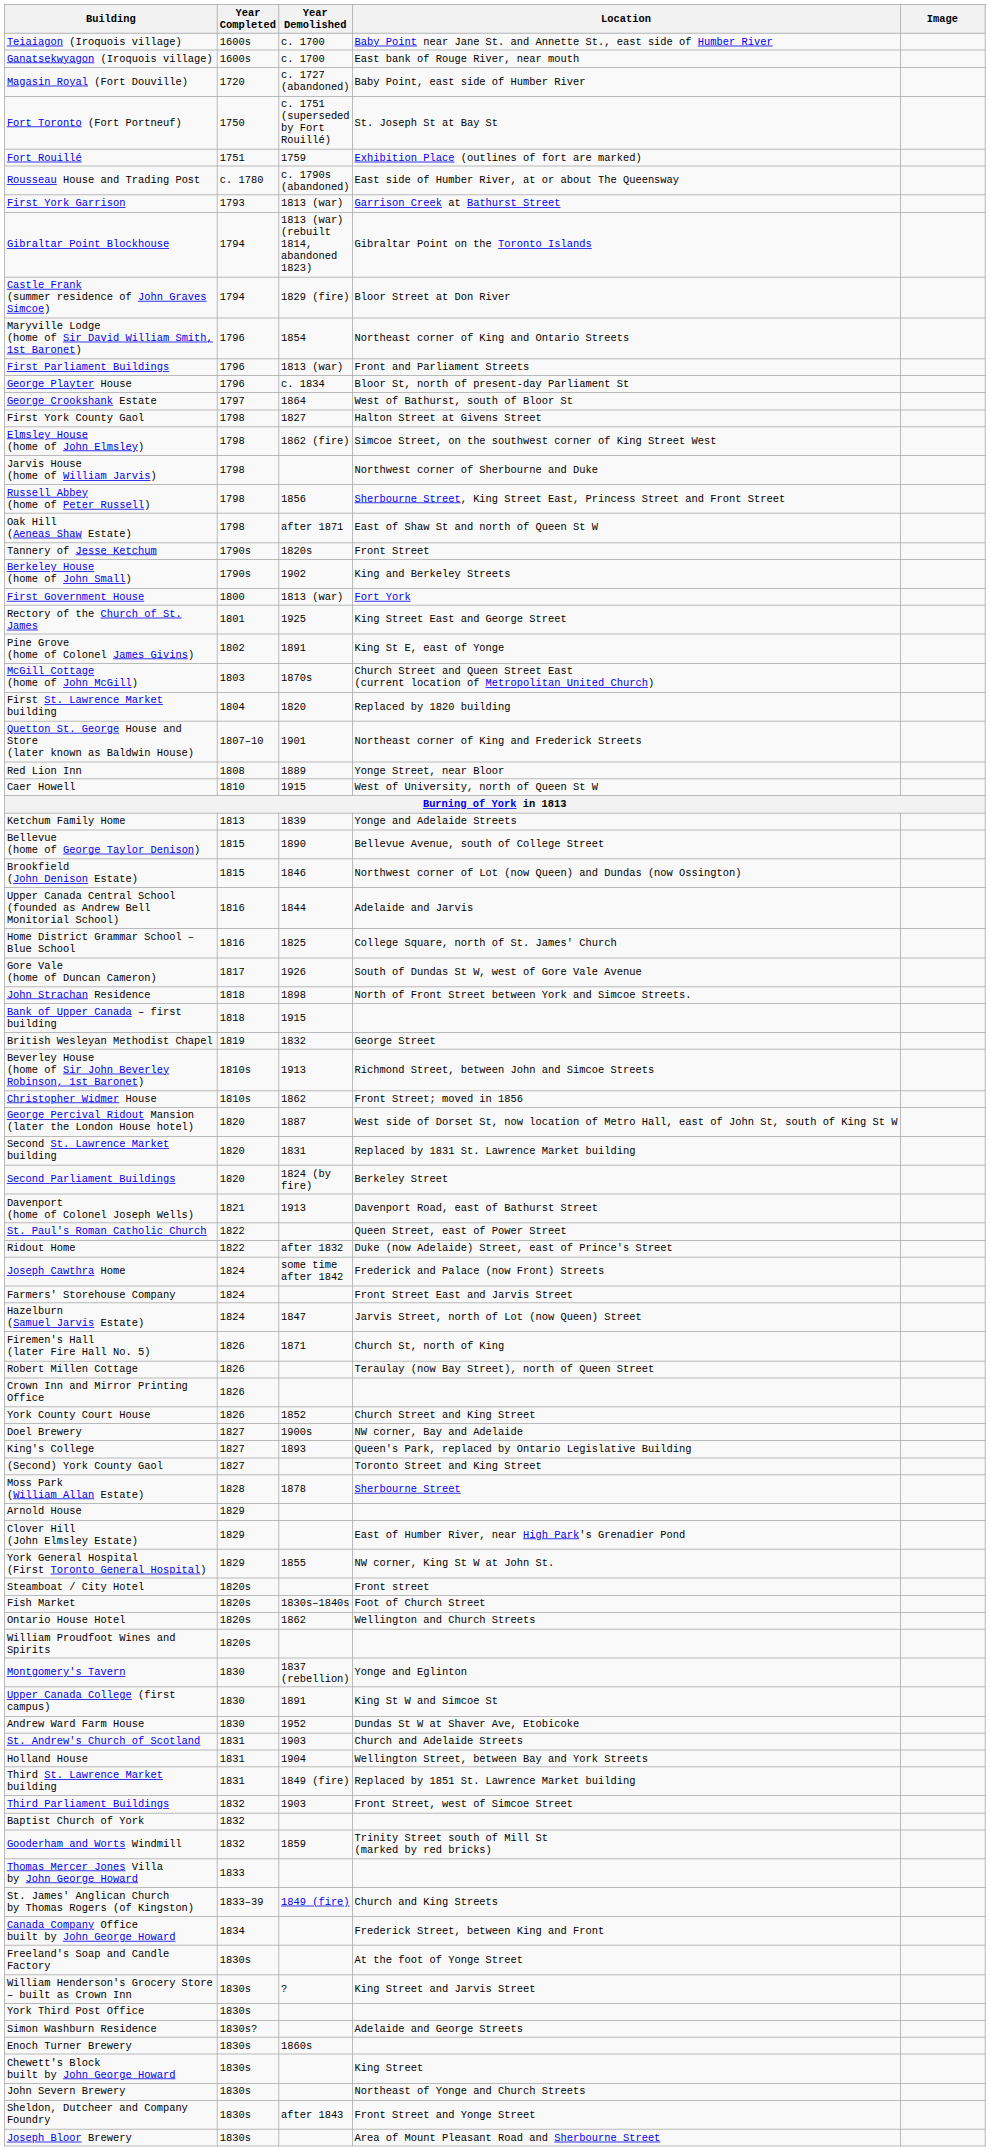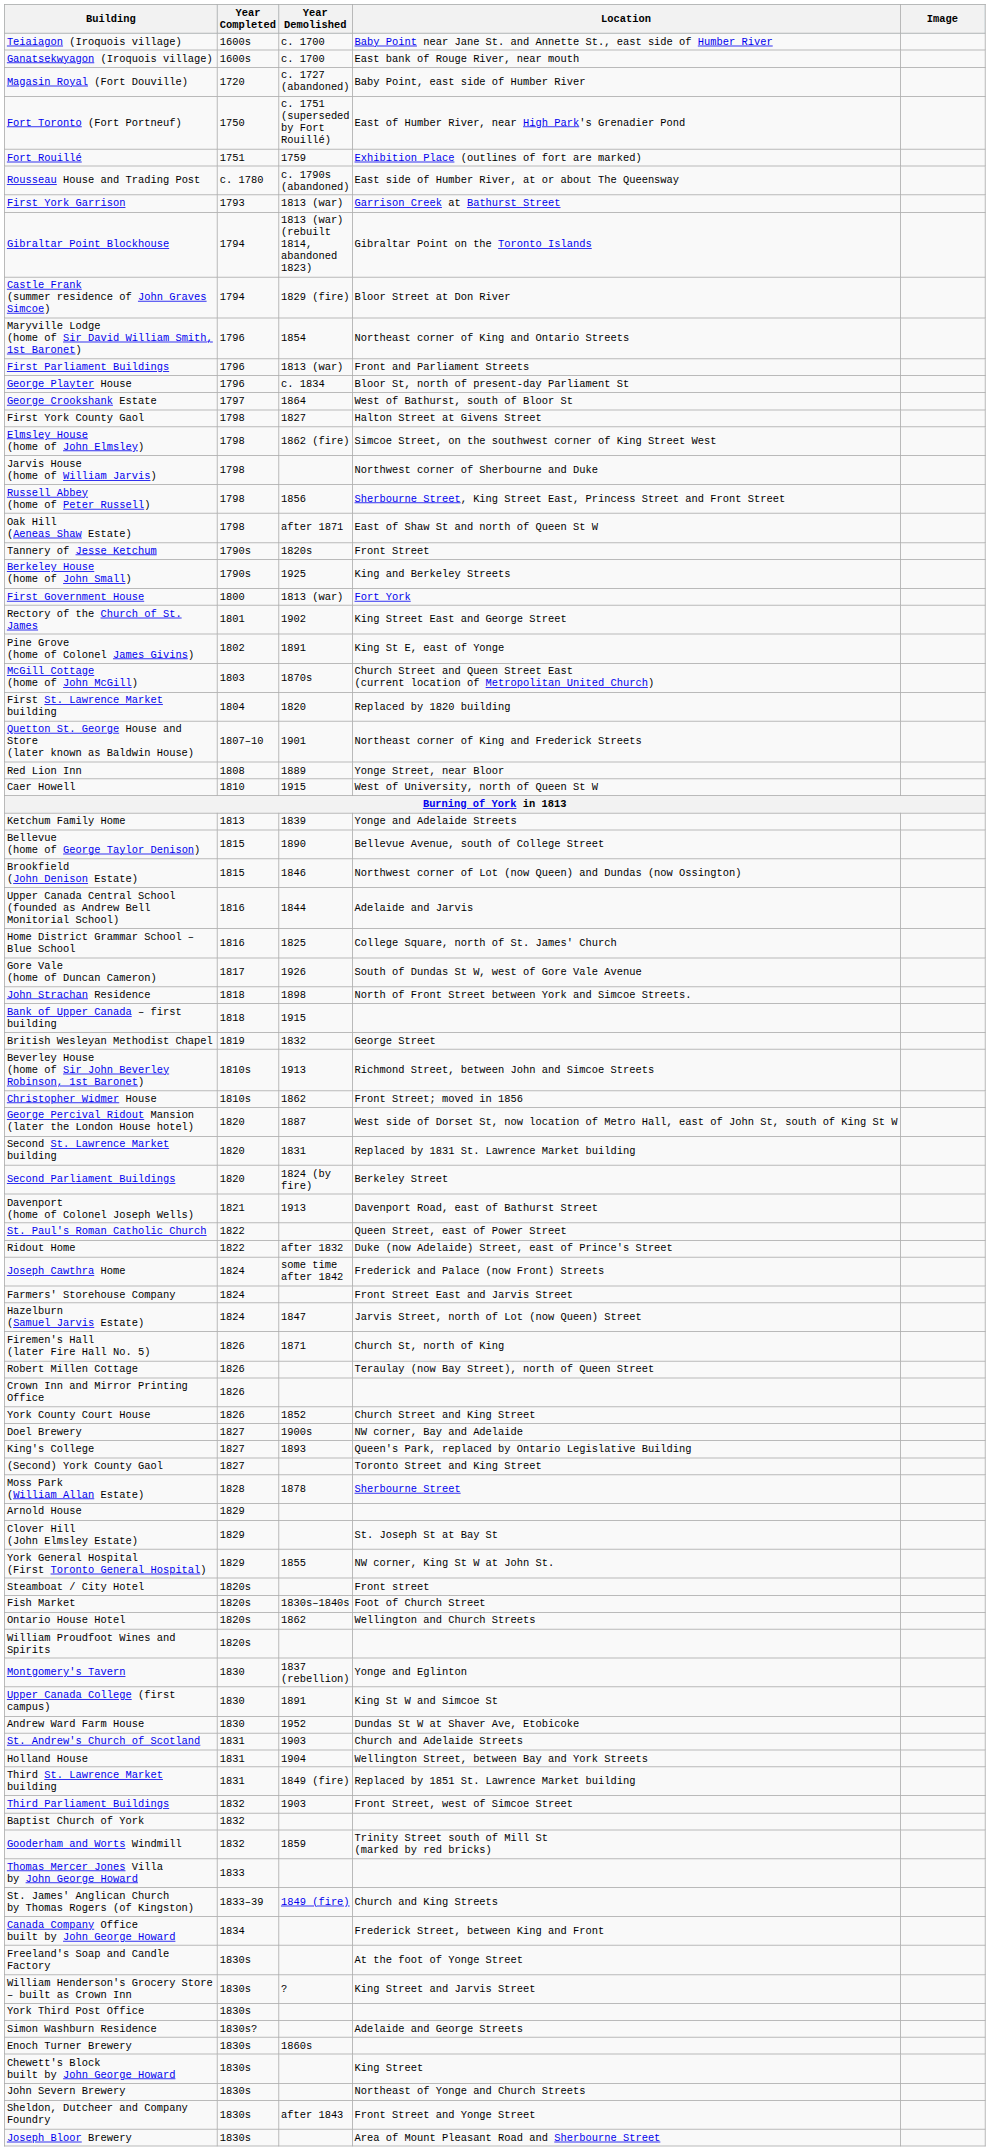 <table class="wikitable sortable">
 <tr style="background:lightblue;">
 <th style="width:20em">Building</th>
 <th style="width:5em">Year<br>Completed</th>
 <th style="width:5em">Year<br> Demolished</th>
 <th>Location</th>
 <th style="width:100px">Image</th>
 </tr>
 <tr>
 <td><a href='#'>Teiaiagon</a> (Iroquois village)</td>
 <td>1600s</td>
 <td>c. 1700</td>
 <td><a href='#'>Baby Point</a> near Jane St. and Annette St., east side of <a href='#'>Humber River</a></td>
 <td></td>
 </tr>
 <tr>
 <td><a href='#'>Ganatsekwyagon</a> (Iroquois village)</td>
 <td>1600s</td>
 <td>c. 1700</td>
 <td>East bank of Rouge River, near mouth</td>
 <td></td>
 </tr>
 <tr>
 <td><a href='#'>Magasin Royal</a> (Fort Douville)</td>
 <td>1720</td>
 <td>c. 1727 (abandoned)</td>
 <td>Baby Point, east side of Humber River</td>
 <td></td>
 </tr>
 <tr>
 <td><a href='#'>Fort Toronto</a> (Fort Portneuf)</td>
 <td>1750</td>
 <td>c. 1751 (superseded by Fort Rouillé)</td>
-<td>St. Joseph St at Bay St</td>
+<td>East of Humber River, near <a href='#'>High Park</a>'s Grenadier Pond</td>
 <td></td>
 </tr>
 <tr>
 <td><a href='#'>Fort Rouillé</a></td>
 <td>1751</td>
 <td>1759</td>
 <td><a href='#'>Exhibition Place</a> (outlines of fort are marked)</td>
 <td></td>
 </tr>
 <tr>
 <td><a href='#'>Rousseau</a> House and Trading Post</td>
 <td>c. 1780</td>
 <td>c. 1790s (abandoned)</td>
 <td>East side of Humber River, at or about The Queensway</td>
 <td></td>
 </tr>
 <tr>
 <td><a href='#'>First York Garrison</a></td>
 <td>1793</td>
 <td>1813 (war)</td>
 <td><a href='#'>Garrison Creek</a> at <a href='#'>Bathurst Street</a></td>
 <td></td>
 </tr>
 <tr>
 <td><a href='#'>Gibraltar Point Blockhouse</a></td>
 <td>1794</td>
 <td>1813 (war)<br>(rebuilt 1814, abandoned 1823)</td>
 <td>Gibraltar Point on the <a href='#'>Toronto Islands</a></td>
 <td></td>
 </tr>
 <tr>
 <td><a href='#'>Castle Frank</a><br>(summer residence of <a href='#'>John Graves Simcoe</a>)</td>
 <td>1794</td>
 <td>1829 (fire)</td>
 <td>Bloor Street at Don River</td>
 <td></td>
 </tr>
 <tr>
 <td>Maryville Lodge<br>(home of <a href='#'>Sir David William Smith, 1st Baronet</a>)</td>
 <td>1796</td>
 <td>1854</td>
 <td>Northeast corner of King and Ontario Streets</td>
 <td></td>
 </tr>
 <tr>
 <td><a href='#'>First Parliament Buildings</a></td>
 <td>1796</td>
 <td>1813 (war)</td>
 <td>Front and Parliament Streets</td>
 <td></td>
 </tr>
 <tr>
 <td><a href='#'>George Playter</a> House</td>
 <td>1796</td>
 <td>c. 1834</td>
 <td>Bloor St, north of present-day Parliament St</td>
 <td></td>
 </tr>
 <tr>
 <td><a href='#'>George Crookshank</a> Estate</td>
 <td>1797</td>
 <td>1864</td>
 <td>West of Bathurst, south of Bloor St</td>
 <td></td>
 </tr>
 <tr>
 <td>First York County Gaol</td>
 <td>1798</td>
 <td>1827</td>
 <td>Halton Street at Givens Street</td>
 <td></td>
 </tr>
 <tr>
 <td><a href='#'>Elmsley House</a><br>(home of <a href='#'>John Elmsley</a>)</td>
 <td>1798</td>
 <td>1862 (fire)</td>
 <td>Simcoe Street, on the southwest corner of King Street West</td>
 <td></td>
 </tr>
 <tr>
 <td>Jarvis House<br>(home of <a href='#'>William Jarvis</a>)</td>
 <td>1798</td>
 <td></td>
 <td>Northwest corner of Sherbourne and Duke</td>
 <td></td>
 </tr>
 <tr>
 <td><a href='#'>Russell Abbey</a><br>(home of <a href='#'>Peter Russell</a>)</td>
 <td>1798</td>
 <td>1856</td>
 <td><a href='#'>Sherbourne Street</a>, King Street East, Princess Street and Front Street</td>
 <td></td>
 </tr>
 <tr>
 <td>Oak Hill<br>(<a href='#'>Aeneas Shaw</a> Estate)</td>
 <td>1798</td>
 <td>after 1871</td>
 <td>East of Shaw St and north of Queen St W</td>
 <td></td>
 </tr>
 <tr>
 <td>Tannery of <a href='#'>Jesse Ketchum</a></td>
 <td>1790s</td>
 <td>1820s</td>
 <td>Front Street</td>
 <td></td>
 </tr>
 <tr>
 <td><a href='#'>Berkeley House</a><br>(home of <a href='#'>John Small</a>)</td>
 <td>1790s</td>
-<td>1902</td>
+<td>1925</td>
 <td>King and Berkeley Streets</td>
 <td></td>
 </tr>
 <tr>
 <td><a href='#'>First Government House</a></td>
 <td>1800</td>
 <td>1813 (war)</td>
 <td><a href='#'>Fort York</a></td>
 <td></td>
 </tr>
 <tr>
 <td>Rectory of the <a href='#'>Church of St. James</a></td>
 <td>1801</td>
-<td>1925</td>
+<td>1902</td>
 <td>King Street East and George Street</td>
 <td></td>
 </tr>
 <tr>
 <td>Pine Grove<br>(home of Colonel <a href='#'>James Givins</a>)</td>
 <td>1802</td>
 <td>1891</td>
 <td>King St E, east of Yonge</td>
 <td></td>
 </tr>
 <tr>
 <td><a href='#'>McGill Cottage</a><br>(home of <a href='#'>John McGill</a>)</td>
 <td>1803</td>
 <td>1870s</td>
 <td>Church Street and Queen Street East<br>(current location of <a href='#'>Metropolitan United Church</a>)</td>
 <td></td>
 </tr>
 <tr>
 <td>First <a href='#'>St. Lawrence Market</a> building</td>
 <td>1804</td>
 <td>1820</td>
 <td>Replaced by 1820 building</td>
 <td></td>
 </tr>
 <tr>
 <td><a href='#'>Quetton St. George</a> House and Store<br>(later known as Baldwin House)</td>
 <td>1807–10</td>
 <td>1901</td>
 <td>Northeast corner of King and Frederick Streets</td>
 <td></td>
 </tr>
 <tr>
 <td>Red Lion Inn</td>
 <td>1808</td>
 <td>1889</td>
 <td>Yonge Street, near Bloor</td>
 <td></td>
 </tr>
 <tr>
 <td>Caer Howell</td>
 <td>1810</td>
 <td>1915</td>
 <td>West of University, north of Queen St W</td>
 <td></td>
 </tr>
 <tr>
 <th colspan="5"><a href='#'>Burning of York</a> in 1813</th>
 </tr>
 <tr>
 <td>Ketchum Family Home</td>
 <td>1813</td>
 <td>1839</td>
 <td>Yonge and Adelaide Streets</td>
 <td></td>
 </tr>
 <tr>
 <td>Bellevue<br>(home of <a href='#'>George Taylor Denison</a>)</td>
 <td>1815</td>
 <td>1890</td>
 <td>Bellevue Avenue, south of College Street</td>
 <td></td>
 </tr>
 <tr>
 <td>Brookfield<br>(<a href='#'>John Denison</a> Estate)</td>
 <td>1815</td>
 <td>1846</td>
 <td>Northwest corner of Lot (now Queen) and Dundas (now Ossington)</td>
 <td></td>
 </tr>
 <tr>
 <td>Upper Canada Central School (founded as Andrew Bell Monitorial School)</td>
 <td>1816</td>
 <td>1844</td>
 <td>Adelaide and Jarvis</td>
 <td></td>
 </tr>
 <tr>
 <td>Home District Grammar School – Blue School</td>
 <td>1816</td>
 <td>1825</td>
 <td>College Square, north of St. James' Church</td>
 <td></td>
 </tr>
 <tr>
 <td>Gore Vale<br>(home of Duncan Cameron)</td>
 <td>1817</td>
 <td>1926</td>
 <td>South of Dundas St W, west of Gore Vale Avenue</td>
 <td></td>
 </tr>
 <tr>
 <td><a href='#'>John Strachan</a> Residence</td>
 <td>1818</td>
 <td>1898</td>
 <td>North of Front Street between York and Simcoe Streets.</td>
 <td></td>
 </tr>
 <tr>
 <td><a href='#'>Bank of Upper Canada</a> – first building</td>
 <td>1818</td>
 <td>1915</td>
 <td></td>
 <td></td>
 </tr>
 <tr>
 <td>British Wesleyan Methodist Chapel</td>
 <td>1819</td>
 <td>1832</td>
 <td>George Street</td>
 <td></td>
 </tr>
 <tr>
 <td>Beverley House<br>(home of <a href='#'>Sir John Beverley Robinson, 1st Baronet</a>)</td>
 <td>1810s</td>
 <td>1913</td>
 <td>Richmond Street, between John and Simcoe Streets</td>
 <td></td>
 </tr>
 <tr>
 <td><a href='#'>Christopher Widmer</a> House</td>
 <td>1810s</td>
 <td>1862</td>
 <td>Front Street; moved in 1856</td>
 <td></td>
 </tr>
 <tr>
 <td><a href='#'>George Percival Ridout</a> Mansion<br>(later the London House hotel)</td>
 <td>1820</td>
 <td>1887</td>
 <td>West side of Dorset St, now location of Metro Hall, east of John St, south of King St W</td>
 <td></td>
 </tr>
 <tr>
 <td>Second <a href='#'>St. Lawrence Market</a> building</td>
 <td>1820</td>
 <td>1831</td>
 <td>Replaced by 1831 St. Lawrence Market building</td>
 <td></td>
 </tr>
 <tr>
 <td><a href='#'>Second Parliament Buildings</a></td>
 <td>1820</td>
 <td>1824 (by fire)</td>
 <td>Berkeley Street</td>
 <td></td>
 </tr>
 <tr>
 <td>Davenport<br>(home of Colonel Joseph Wells)</td>
 <td>1821</td>
 <td>1913</td>
 <td>Davenport Road, east of Bathurst Street</td>
 <td></td>
 </tr>
 <tr>
 <td><a href='#'>St. Paul's Roman Catholic Church</a></td>
 <td>1822</td>
 <td></td>
 <td>Queen Street, east of Power Street</td>
 <td></td>
 </tr>
 <tr>
 <td>Ridout Home</td>
 <td>1822</td>
 <td>after 1832</td>
 <td>Duke (now Adelaide) Street, east of Prince's Street</td>
 <td></td>
 </tr>
 <tr>
 <td><a href='#'>Joseph Cawthra</a> Home</td>
 <td>1824</td>
 <td>some time after 1842</td>
 <td>Frederick and Palace (now Front) Streets</td>
 <td></td>
 </tr>
 <tr>
 <td>Farmers' Storehouse Company</td>
 <td>1824</td>
 <td></td>
 <td>Front Street East and Jarvis Street</td>
 <td></td>
 </tr>
 <tr>
 <td>Hazelburn<br>(<a href='#'>Samuel Jarvis</a> Estate)</td>
 <td>1824</td>
 <td>1847</td>
 <td>Jarvis Street, north of Lot (now Queen) Street</td>
 <td></td>
 </tr>
 <tr>
 <td>Firemen's Hall<br>(later Fire Hall No. 5)</td>
 <td>1826</td>
 <td>1871</td>
 <td>Church St, north of King</td>
 <td></td>
 </tr>
 <tr>
 <td>Robert Millen Cottage</td>
 <td>1826</td>
 <td></td>
 <td>Teraulay (now Bay Street), north of Queen Street</td>
 <td></td>
 </tr>
 <tr>
 <td>Crown Inn and Mirror Printing Office</td>
 <td>1826</td>
 <td></td>
 <td></td>
 <td></td>
 </tr>
 <tr>
 <td>York County Court House</td>
 <td>1826</td>
 <td>1852</td>
 <td>Church Street and King Street</td>
 <td></td>
 </tr>
 <tr>
 <td>Doel Brewery</td>
 <td>1827</td>
 <td>1900s</td>
 <td>NW corner, Bay and Adelaide</td>
 <td></td>
 </tr>
 <tr>
 <td>King's College</td>
 <td>1827</td>
 <td>1893</td>
 <td>Queen's Park, replaced by Ontario Legislative Building</td>
 <td></td>
 </tr>
 <tr>
 <td>(Second) York County Gaol</td>
 <td>1827</td>
 <td></td>
 <td>Toronto Street and King Street</td>
 <td></td>
 </tr>
 <tr>
 <td>Moss Park<br>(<a href='#'>William Allan</a> Estate)</td>
 <td>1828</td>
 <td>1878</td>
 <td><a href='#'>Sherbourne Street</a></td>
 <td></td>
 </tr>
 <tr>
 <td>Arnold House</td>
 <td>1829</td>
 <td></td>
 <td></td>
 <td></td>
 </tr>
 <tr>
 <td>Clover Hill<br>(John Elmsley Estate)</td>
 <td>1829</td>
 <td></td>
-<td>East of Humber River, near <a href='#'>High Park</a>'s Grenadier Pond</td>
+<td>St. Joseph St at Bay St</td>
 <td></td>
 </tr>
 <tr>
 <td>York General Hospital<br>(First <a href='#'>Toronto General Hospital</a>)</td>
 <td>1829</td>
 <td>1855</td>
 <td>NW corner, King St W at John St.</td>
 <td></td>
 </tr>
 <tr>
 <td>Steamboat / City Hotel</td>
 <td>1820s</td>
 <td></td>
 <td>Front street</td>
 <td></td>
 </tr>
 <tr>
 <td>Fish Market</td>
 <td>1820s</td>
 <td>1830s–1840s</td>
 <td>Foot of Church Street</td>
 <td></td>
 </tr>
 <tr>
 <td>Ontario House Hotel</td>
 <td>1820s</td>
 <td>1862</td>
 <td>Wellington and Church Streets</td>
 <td></td>
 </tr>
 <tr>
 <td>William Proudfoot Wines and Spirits</td>
 <td>1820s</td>
 <td></td>
 <td></td>
 <td></td>
 </tr>
 <tr>
 <td><a href='#'>Montgomery's Tavern</a></td>
 <td>1830</td>
 <td>1837 (rebellion)</td>
 <td>Yonge and Eglinton</td>
 <td></td>
 </tr>
 <tr>
 <td><a href='#'>Upper Canada College</a> (first campus)</td>
 <td>1830</td>
 <td>1891</td>
 <td>King St W and Simcoe St</td>
 <td></td>
 </tr>
 <tr>
 <td>Andrew Ward Farm House</td>
 <td>1830</td>
 <td>1952</td>
 <td>Dundas St W at Shaver Ave, Etobicoke</td>
 <td></td>
 </tr>
 <tr>
 <td><a href='#'>St. Andrew's Church of Scotland</a></td>
 <td>1831</td>
 <td>1903</td>
 <td>Church and Adelaide Streets</td>
 <td></td>
 </tr>
 <tr>
 <td>Holland House</td>
 <td>1831</td>
 <td>1904</td>
 <td>Wellington Street, between Bay and York Streets</td>
 <td></td>
 </tr>
 <tr>
 <td>Third <a href='#'>St. Lawrence Market</a> building</td>
 <td>1831</td>
 <td>1849 (fire)</td>
 <td>Replaced by 1851 St. Lawrence Market building</td>
 <td></td>
 </tr>
 <tr>
 <td><a href='#'>Third Parliament Buildings</a></td>
 <td>1832</td>
 <td>1903</td>
 <td>Front Street, west of Simcoe Street</td>
 <td></td>
 </tr>
 <tr>
 <td>Baptist Church of York</td>
 <td>1832</td>
 <td></td>
 <td></td>
 <td></td>
 </tr>
 <tr>
 <td><a href='#'>Gooderham and Worts</a> Windmill</td>
 <td>1832</td>
 <td>1859</td>
 <td>Trinity Street south of Mill St<br>(marked by red bricks)</td>
 <td></td>
 </tr>
 <tr>
 <td><a href='#'>Thomas Mercer Jones</a> Villa <br>by <a href='#'>John George Howard</a></td>
 <td>1833</td>
 <td></td>
 <td></td>
 <td></td>
 </tr>
 <tr>
 <td>St. James' Anglican Church <br>by Thomas Rogers (of Kingston)</td>
 <td>1833–39</td>
 <td><a href='#'>1849 (fire)</a></td>
 <td>Church and King Streets</td>
 <td></td>
 </tr>
 <tr>
 <td><a href='#'>Canada Company</a> Office <br>built by <a href='#'>John George Howard</a></td>
 <td>1834</td>
 <td></td>
 <td>Frederick Street, between King and Front</td>
 <td></td>
 </tr>
 <tr>
 <td>Freeland's Soap and Candle Factory</td>
 <td>1830s</td>
 <td></td>
 <td>At the foot of Yonge Street</td>
 <td></td>
 </tr>
 <tr>
 <td>William Henderson's Grocery Store – built as Crown Inn</td>
 <td>1830s</td>
 <td>?</td>
 <td>King Street and Jarvis Street</td>
 <td></td>
 </tr>
 <tr>
 <td>York Third Post Office</td>
 <td>1830s</td>
 <td></td>
 <td></td>
 <td></td>
 </tr>
 <tr>
 <td>Simon Washburn Residence</td>
 <td>1830s?</td>
 <td></td>
 <td>Adelaide and George Streets</td>
 <td></td>
 </tr>
 <tr>
 <td>Enoch Turner Brewery</td>
 <td>1830s</td>
 <td>1860s</td>
 <td></td>
 <td></td>
 </tr>
 <tr>
 <td>Chewett's Block <br>built by <a href='#'>John George Howard</a></td>
 <td>1830s</td>
 <td></td>
 <td>King Street</td>
 <td></td>
 </tr>
 <tr>
 <td>John Severn Brewery</td>
 <td>1830s</td>
 <td></td>
 <td>Northeast of Yonge and Church Streets</td>
 <td></td>
 </tr>
 <tr>
 <td>Sheldon, Dutcheer and Company Foundry</td>
 <td>1830s</td>
 <td>after 1843</td>
 <td>Front Street and Yonge Street</td>
 <td></td>
 </tr>
 <tr>
 <td><a href='#'>Joseph Bloor</a> Brewery</td>
 <td>1830s</td>
 <td></td>
 <td>Area of Mount Pleasant Road and <a href='#'>Sherbourne Street</a></td>
 <td></td>
 </tr>
 </table>
